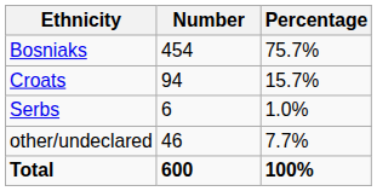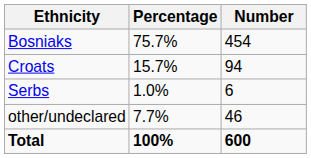 <table class="wikitable">
 <tr>
 <th width="100px">Ethnicity</th>
+<th width="80px">Percentage</th>
 <th width="80px">Number</th>
-<th width="80px">Percentage</th>
 </tr>
 <tr>
 <td><a href='#'>Bosniaks</a></td>
+<td>75.7%</td>
 <td>454</td>
-<td>75.7%</td>
 </tr>
 <tr>
 <td><a href='#'>Croats</a></td>
+<td>15.7%</td>
 <td>94</td>
-<td>15.7%</td>
 </tr>
 <tr>
 <td><a href='#'>Serbs</a></td>
+<td>1.0%</td>
 <td>6</td>
-<td>1.0%</td>
 </tr>
 <tr>
 <td>other/undeclared</td>
+<td>7.7%</td>
 <td>46</td>
-<td>7.7%</td>
 </tr>
 <tr>
 <td><strong>Total</strong></td>
+<td><strong>100%</strong></td>
 <td><strong>600</strong></td>
-<td><strong>100%</strong></td>
 </tr>
 </table>
